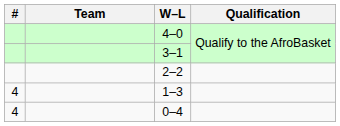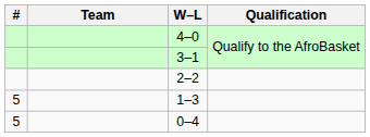 <table class=wikitable style="text-align:center;">
 <tr>
 <th width=20px>#</th>
 <th width=160px>Team</th>
 <th width=40px>W–L</th>
 <th width=180px>Qualification</th>
 </tr>
 <tr bgcolor=#CCFFCC>
 <td></td>
 <td align=left></td>
 <td>4–0</td>
 <td rowspan=2>Qualify to the AfroBasket</td>
 </tr>
 <tr bgcolor=#CCFFCC>
 <td></td>
 <td align=left></td>
 <td>3–1</td>
 </tr>
 <tr>
 <td></td>
 <td align=left></td>
 <td>2–2</td>
 <td></td>
 </tr>
 <tr>
-<td>4</td>
+<td>5</td>
 <td align=left></td>
 <td>1–3</td>
 <td></td>
 </tr>
 <tr>
-<td>4</td>
+<td>5</td>
 <td align=left></td>
 <td>0–4</td>
 <td></td>
 </tr>
 </table>
